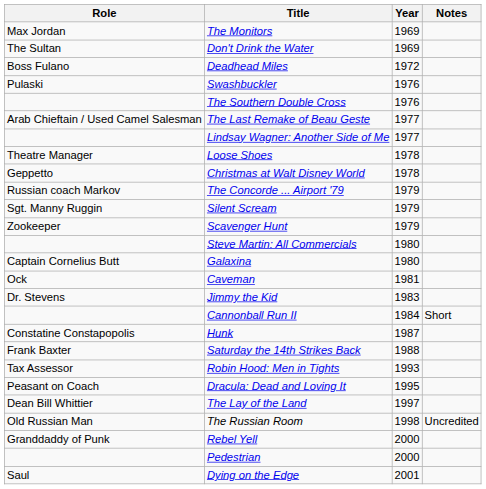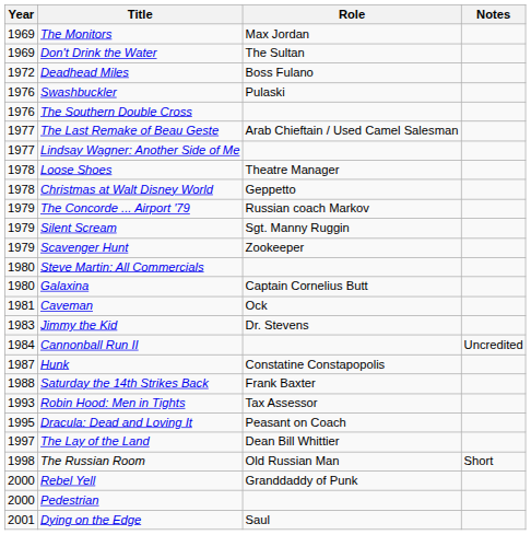 <table class="wikitable">
 <tr>
+<th>Year</th>
+<th>Title</th>
 <th>Role</th>
-<th>Title</th>
-<th>Year</th>
 <th>Notes</th>
 </tr>
 <tr>
+<td>1969</td>
+<td><em><a href='#'>The Monitors</a></em></td>
 <td>Max Jordan</td>
-<td><em><a href='#'>The Monitors</a></em></td>
-<td>1969</td>
 <td></td>
 </tr>
 <tr>
+<td>1969</td>
+<td><em><a href='#'>Don't Drink the Water</a></em></td>
 <td>The Sultan</td>
-<td><em><a href='#'>Don't Drink the Water</a></em></td>
-<td>1969</td>
 <td></td>
 </tr>
 <tr>
+<td>1972</td>
+<td><em><a href='#'>Deadhead Miles</a></em></td>
 <td>Boss Fulano</td>
-<td><em><a href='#'>Deadhead Miles</a></em></td>
-<td>1972</td>
 <td></td>
 </tr>
 <tr>
+<td>1976</td>
+<td><em><a href='#'>Swashbuckler</a></em></td>
 <td>Pulaski</td>
-<td><em><a href='#'>Swashbuckler</a></em></td>
-<td>1976</td>
 <td></td>
 </tr>
 <tr>
+<td>1976</td>
+<td><em><a href='#'>The Southern Double Cross</a></em></td>
 <td></td>
-<td><em><a href='#'>The Southern Double Cross</a></em></td>
-<td>1976</td>
 <td></td>
 </tr>
 <tr>
+<td>1977</td>
+<td><em><a href='#'>The Last Remake of Beau Geste</a></em></td>
 <td>Arab Chieftain / Used Camel Salesman</td>
-<td><em><a href='#'>The Last Remake of Beau Geste</a></em></td>
-<td>1977</td>
 <td></td>
 </tr>
 <tr>
+<td>1977</td>
+<td><em><a href='#'>Lindsay Wagner: Another Side of Me</a></em></td>
 <td></td>
-<td><em><a href='#'>Lindsay Wagner: Another Side of Me</a></em></td>
-<td>1977</td>
 <td></td>
 </tr>
 <tr>
+<td>1978</td>
+<td><em><a href='#'>Loose Shoes</a></em></td>
 <td>Theatre Manager</td>
-<td><em><a href='#'>Loose Shoes</a></em></td>
-<td>1978</td>
 <td></td>
 </tr>
 <tr>
+<td>1978</td>
+<td><em><a href='#'>Christmas at Walt Disney World</a></em></td>
 <td>Geppetto</td>
-<td><em><a href='#'>Christmas at Walt Disney World</a></em></td>
-<td>1978</td>
 <td></td>
 </tr>
 <tr>
+<td>1979</td>
+<td><em><a href='#'>The Concorde ... Airport '79</a></em></td>
 <td>Russian coach Markov</td>
-<td><em><a href='#'>The Concorde ... Airport '79</a></em></td>
-<td>1979</td>
 <td></td>
 </tr>
 <tr>
+<td>1979</td>
+<td><em><a href='#'>Silent Scream</a></em></td>
 <td>Sgt. Manny Ruggin</td>
-<td><em><a href='#'>Silent Scream</a></em></td>
-<td>1979</td>
 <td></td>
 </tr>
 <tr>
+<td>1979</td>
+<td><em><a href='#'>Scavenger Hunt</a></em></td>
 <td>Zookeeper</td>
-<td><em><a href='#'>Scavenger Hunt</a></em></td>
-<td>1979</td>
 <td></td>
 </tr>
 <tr>
+<td>1980</td>
+<td><em><a href='#'>Steve Martin: All Commercials</a></em></td>
 <td></td>
-<td><em><a href='#'>Steve Martin: All Commercials</a></em></td>
-<td>1980</td>
 <td></td>
 </tr>
 <tr>
+<td>1980</td>
+<td><em><a href='#'>Galaxina</a></em></td>
 <td>Captain Cornelius Butt</td>
-<td><em><a href='#'>Galaxina</a></em></td>
-<td>1980</td>
 <td></td>
 </tr>
 <tr>
+<td>1981</td>
+<td><em><a href='#'>Caveman</a></em></td>
 <td>Ock</td>
-<td><em><a href='#'>Caveman</a></em></td>
-<td>1981</td>
 <td></td>
 </tr>
 <tr>
+<td>1983</td>
+<td><em><a href='#'>Jimmy the Kid</a></em></td>
 <td>Dr. Stevens</td>
-<td><em><a href='#'>Jimmy the Kid</a></em></td>
-<td>1983</td>
 <td></td>
 </tr>
 <tr>
+<td>1984</td>
+<td><em><a href='#'>Cannonball Run II</a></em></td>
 <td></td>
-<td><em><a href='#'>Cannonball Run II</a></em></td>
-<td>1984</td>
+<td>Uncredited</td>
+</tr>
+<tr>
+<td>1987</td>
+<td><em><a href='#'>Hunk</a></em></td>
+<td>Constatine Constapopolis</td>
+<td></td>
+</tr>
+<tr>
+<td>1988</td>
+<td><em><a href='#'>Saturday the 14th Strikes Back</a></em></td>
+<td>Frank Baxter</td>
+<td></td>
+</tr>
+<tr>
+<td>1993</td>
+<td><em><a href='#'>Robin Hood: Men in Tights</a></em></td>
+<td>Tax Assessor</td>
+<td></td>
+</tr>
+<tr>
+<td>1995</td>
+<td><em><a href='#'>Dracula: Dead and Loving It</a></em></td>
+<td>Peasant on Coach</td>
+<td></td>
+</tr>
+<tr>
+<td>1997</td>
+<td><em><a href='#'>The Lay of the Land</a></em></td>
+<td>Dean Bill Whittier</td>
+<td></td>
+</tr>
+<tr>
+<td>1998</td>
+<td><em>The Russian Room</em></td>
+<td>Old Russian Man</td>
 <td>Short</td>
 </tr>
 <tr>
-<td>Constatine Constapopolis</td>
-<td><em><a href='#'>Hunk</a></em></td>
-<td>1987</td>
+<td>2000</td>
+<td><em><a href='#'>Rebel Yell</a></em></td>
+<td>Granddaddy of Punk</td>
 <td></td>
 </tr>
 <tr>
-<td>Frank Baxter</td>
-<td><em><a href='#'>Saturday the 14th Strikes Back</a></em></td>
-<td>1988</td>
+<td>2000</td>
+<td><em><a href='#'>Pedestrian</a></em></td>
+<td></td>
 <td></td>
 </tr>
 <tr>
-<td>Tax Assessor</td>
-<td><em><a href='#'>Robin Hood: Men in Tights</a></em></td>
-<td>1993</td>
-<td></td>
-</tr>
-<tr>
-<td>Peasant on Coach</td>
-<td><em><a href='#'>Dracula: Dead and Loving It</a></em></td>
-<td>1995</td>
-<td></td>
-</tr>
-<tr>
-<td>Dean Bill Whittier</td>
-<td><em><a href='#'>The Lay of the Land</a></em></td>
-<td>1997</td>
-<td></td>
-</tr>
-<tr>
-<td>Old Russian Man</td>
-<td><em>The Russian Room</em></td>
-<td>1998</td>
-<td>Uncredited</td>
-</tr>
-<tr>
-<td>Granddaddy of Punk</td>
-<td><em><a href='#'>Rebel Yell</a></em></td>
-<td>2000</td>
-<td></td>
-</tr>
-<tr>
-<td></td>
-<td><em><a href='#'>Pedestrian</a></em></td>
-<td>2000</td>
-<td></td>
-</tr>
-<tr>
+<td>2001</td>
+<td><em><a href='#'>Dying on the Edge</a></em></td>
 <td>Saul</td>
-<td><em><a href='#'>Dying on the Edge</a></em></td>
-<td>2001</td>
 <td></td>
 </tr>
 </table>
